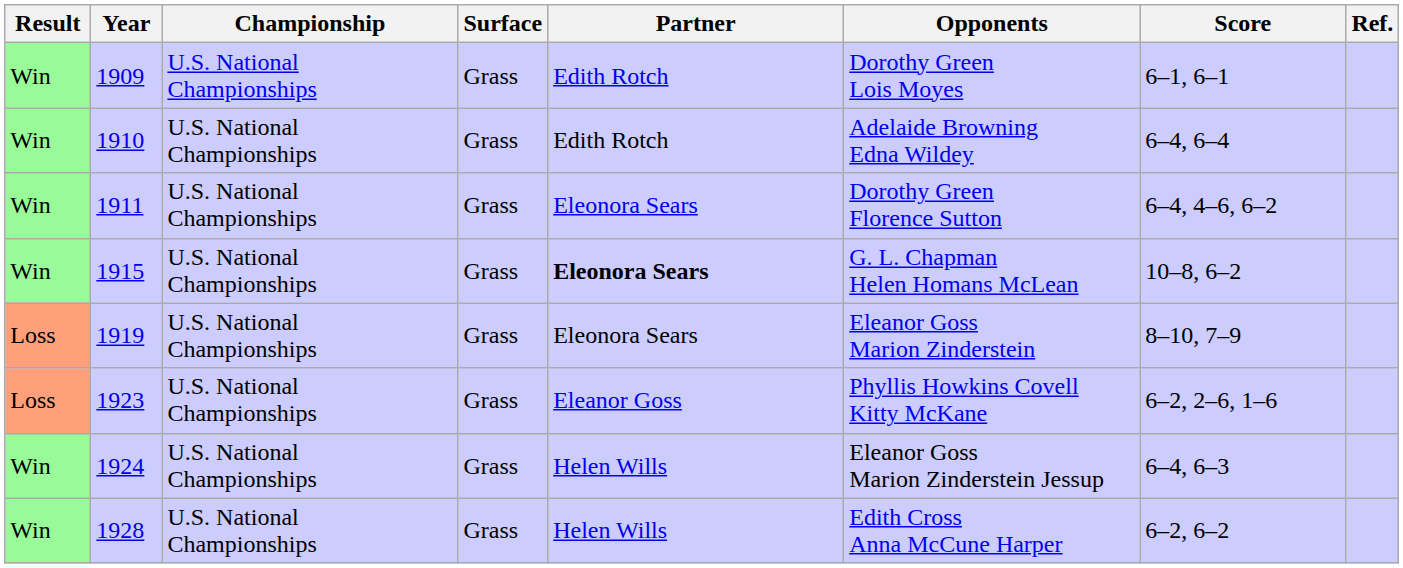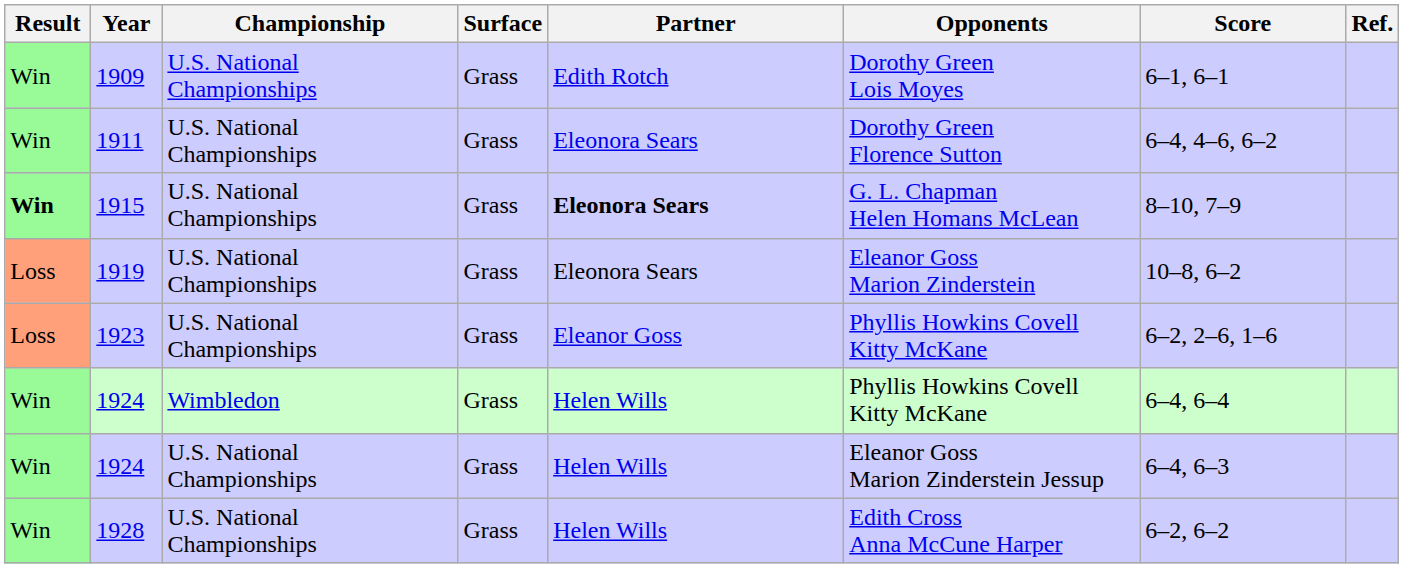 <table class="sortable wikitable">
 <tr>
 <th style="width:50px">Result</th>
 <th style="width:40px">Year</th>
 <th style="width:190px">Championship</th>
 <th style="width:50px">Surface</th>
 <th style="width:190px">Partner</th>
 <th style="width:190px">Opponents</th>
 <th style="width:130px" class="unsortable">Score</th>
 <th style="width:15px" class="unsortable">Ref.</th>
 </tr>
 <tr style="background:#ccf;">
 <td style="background:#98fb98;">Win</td>
 <td><a href='#'>1909</a></td>
 <td><a href='#'>U.S. National Championships</a></td>
 <td>Grass</td>
 <td> <a href='#'>Edith Rotch</a></td>
 <td> <a href='#'>Dorothy Green</a><br> <a href='#'>Lois Moyes</a></td>
 <td>6–1, 6–1</td>
 <td></td>
 </tr>
 <tr style="background:#ccf;">
 <td style="background:#98fb98;">Win</td>
-<td><a href='#'>1910</a></td>
-<td>U.S. National Championships</td>
-<td>Grass</td>
-<td> Edith Rotch</td>
-<td> <a href='#'>Adelaide Browning</a><br> <a href='#'>Edna Wildey</a></td>
-<td>6–4, 6–4</td>
-<td></td>
-</tr>
-<tr style="background:#ccf;">
-<td style="background:#98fb98;">Win</td>
 <td><a href='#'>1911</a></td>
 <td>U.S. National Championships</td>
 <td>Grass</td>
 <td> <a href='#'>Eleonora Sears</a></td>
 <td> <a href='#'>Dorothy Green</a><br> <a href='#'>Florence Sutton</a></td>
 <td>6–4, 4–6, 6–2</td>
 <td></td>
 </tr>
 <tr style="background:#ccf;">
-<td style="background:#98fb98;">Win</td>
+<td style="background:#98fb98;"><strong>Win</strong></td>
 <td><a href='#'>1915</a></td>
 <td>U.S. National Championships</td>
 <td>Grass</td>
 <td><strong> Eleonora Sears</strong></td>
 <td> <a href='#'>G. L. Chapman</a><br> <a href='#'>Helen Homans McLean</a></td>
-<td>10–8, 6–2</td>
+<td>8–10, 7–9</td>
 <td></td>
 </tr>
 <tr style="background:#ccf;">
 <td style="background:#ffa07a;">Loss</td>
 <td><a href='#'>1919</a></td>
 <td>U.S. National Championships</td>
 <td>Grass</td>
 <td> Eleonora Sears</td>
 <td> <a href='#'>Eleanor Goss</a><br> <a href='#'>Marion Zinderstein</a></td>
-<td>8–10, 7–9</td>
+<td>10–8, 6–2</td>
 <td></td>
 </tr>
 <tr style="background:#ccf;">
 <td style="background:#ffa07a;">Loss</td>
 <td><a href='#'>1923</a></td>
 <td>U.S. National Championships</td>
 <td>Grass</td>
 <td> <a href='#'>Eleanor Goss</a></td>
 <td> <a href='#'>Phyllis Howkins Covell</a><br> <a href='#'>Kitty McKane</a></td>
 <td>6–2, 2–6, 1–6</td>
+<td></td>
+</tr>
+<tr bgcolor= #cfc>
+<td style="background:#98fb98;">Win</td>
+<td><a href='#'>1924</a></td>
+<td><a href='#'>Wimbledon</a></td>
+<td>Grass</td>
+<td> <a href='#'>Helen Wills</a></td>
+<td> Phyllis Howkins Covell<br> Kitty McKane</td>
+<td>6–4, 6–4</td>
 <td></td>
 </tr>
 <tr style="background:#ccf;">
 <td style="background:#98fb98;">Win</td>
 <td><a href='#'>1924</a></td>
 <td>U.S. National Championships</td>
 <td>Grass</td>
 <td> <a href='#'>Helen Wills</a></td>
 <td> Eleanor Goss<br> Marion Zinderstein Jessup</td>
 <td>6–4, 6–3</td>
 <td></td>
 </tr>
 <tr style="background:#ccf;">
 <td style="background:#98fb98;">Win</td>
 <td><a href='#'>1928</a></td>
 <td>U.S. National Championships</td>
 <td>Grass</td>
 <td> <a href='#'>Helen Wills</a></td>
 <td> <a href='#'>Edith Cross</a><br> <a href='#'>Anna McCune Harper</a></td>
 <td>6–2, 6–2</td>
 <td></td>
 </tr>
 </table>
